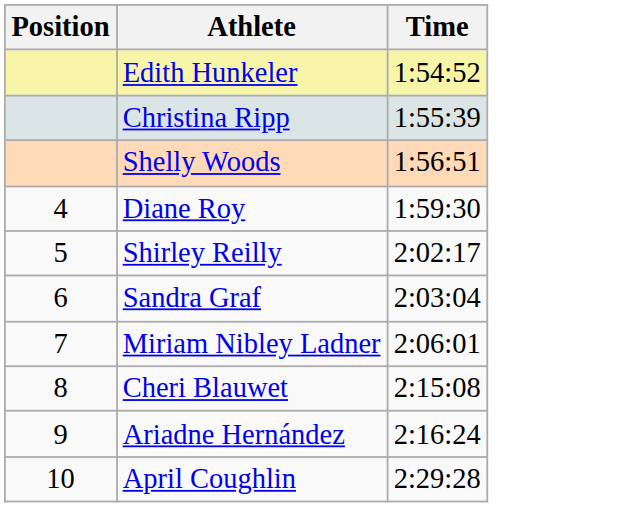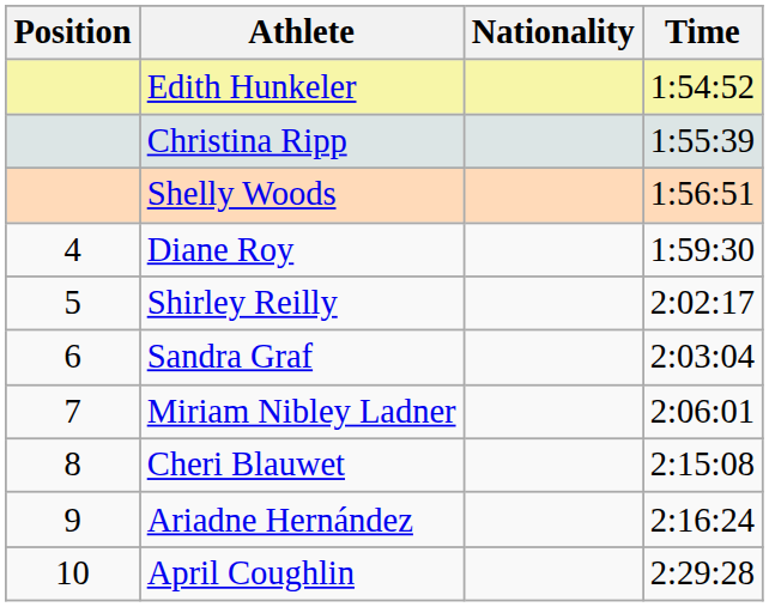 <table class="wikitable sortable">
 <tr>
 <th>Position</th>
 <th>Athlete</th>
+<th>Nationality</th>
 <th>Time</th>
 </tr>
 <tr bgcolor="#F7F6A8">
 <td align=center></td>
 <td><a href='#'>Edith Hunkeler</a></td>
+<td></td>
 <td>1:54:52</td>
 </tr>
 <tr bgcolor="#DCE5E5">
 <td align=center></td>
 <td><a href='#'>Christina Ripp</a></td>
+<td></td>
 <td>1:55:39</td>
 </tr>
 <tr bgcolor="#FFDAB9">
 <td align=center></td>
 <td><a href='#'>Shelly Woods</a></td>
+<td></td>
 <td>1:56:51</td>
 </tr>
 <tr>
 <td align=center>4</td>
 <td><a href='#'>Diane Roy</a></td>
+<td></td>
 <td>1:59:30</td>
 </tr>
 <tr>
 <td align=center>5</td>
 <td><a href='#'>Shirley Reilly</a></td>
+<td></td>
 <td>2:02:17</td>
 </tr>
 <tr>
 <td align=center>6</td>
 <td><a href='#'>Sandra Graf</a></td>
+<td></td>
 <td>2:03:04</td>
 </tr>
 <tr>
 <td align=center>7</td>
 <td><a href='#'>Miriam Nibley Ladner</a></td>
+<td></td>
 <td>2:06:01</td>
 </tr>
 <tr>
 <td align=center>8</td>
 <td><a href='#'>Cheri Blauwet</a></td>
+<td></td>
 <td>2:15:08</td>
 </tr>
 <tr>
 <td align=center>9</td>
 <td><a href='#'>Ariadne Hernández</a></td>
+<td></td>
 <td>2:16:24</td>
 </tr>
 <tr>
 <td align=center>10</td>
 <td><a href='#'>April Coughlin</a></td>
+<td></td>
 <td>2:29:28</td>
 </tr>
 </table>
